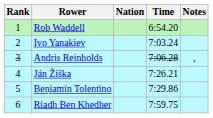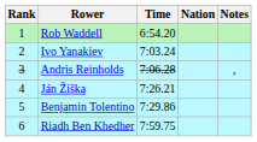 <table class="wikitable sortable" style="text-align:center">
 <tr>
 <th>Rank</th>
 <th>Rower</th>
+<th>Time</th>
 <th>Nation</th>
-<th>Time</th>
 <th>Notes</th>
 </tr>
 <tr bgcolor=bbf3bb>
 <td>1</td>
 <td align=left><a href='#'>Rob Waddell</a></td>
+<td>6:54.20</td>
 <td align=left></td>
-<td>6:54.20</td>
 <td></td>
 </tr>
 <tr bgcolor=bbf9ff>
 <td>2</td>
 <td align=left><a href='#'>Ivo Yanakiev</a></td>
+<td>7:03.24</td>
 <td align=left></td>
-<td>7:03.24</td>
 <td></td>
 </tr>
 <tr bgcolor=bbf9ff>
 <td><s>3</s></td>
 <td align=left><a href='#'>Andris Reinholds</a></td>
+<td><s>7:06.28</s></td>
 <td align=left></td>
-<td><s>7:06.28</s></td>
 <td>, </td>
 </tr>
 <tr bgcolor=bbf9ff>
 <td>4</td>
 <td align=left><a href='#'>Ján Žiška</a></td>
+<td>7:26.21</td>
 <td align=left></td>
-<td>7:26.21</td>
 <td></td>
 </tr>
 <tr bgcolor=bbf9ff>
 <td>5</td>
 <td align=left><a href='#'>Benjamin Tolentino</a></td>
+<td>7:29.86</td>
 <td align=left></td>
-<td>7:29.86</td>
 <td></td>
 </tr>
 <tr bgcolor=bbf9ff>
 <td>6</td>
 <td align=left><a href='#'>Riadh Ben Khedher</a></td>
+<td>7:59.75</td>
 <td align=left></td>
-<td>7:59.75</td>
 <td></td>
 </tr>
 </table>
